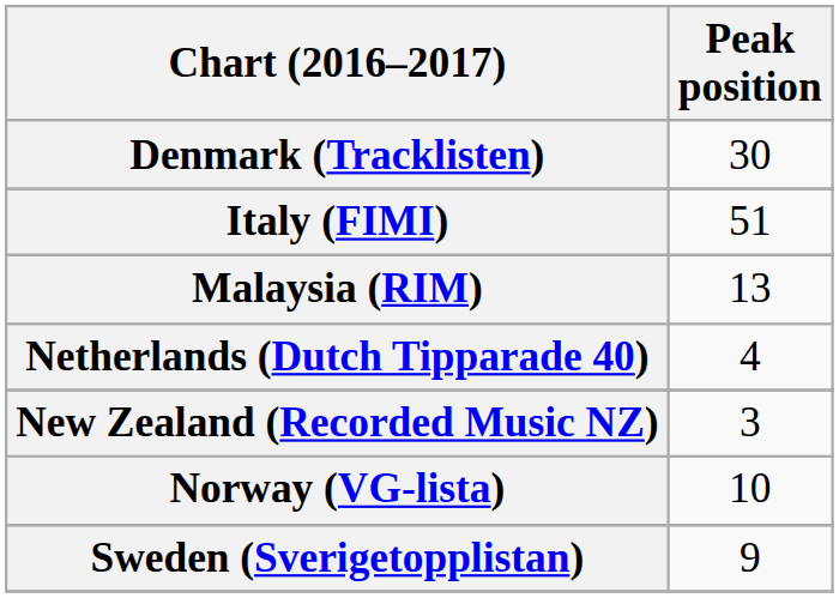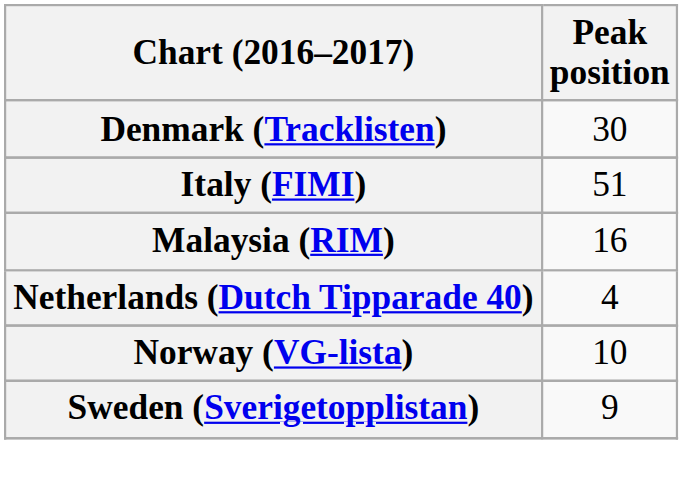 <table class="wikitable sortable plainrowheaders" style="text-align:center">
 <tr>
 <th scope="col">Chart (2016–2017)</th>
 <th scope="col">Peak<br>position</th>
 </tr>
 <tr>
 </tr>
 <tr>
 </tr>
 <tr>
 </tr>
 <tr>
 </tr>
 <tr>
 </tr>
 <tr>
 </tr>
 <tr>
 <th scope="row">Denmark (<a href='#'>Tracklisten</a>)</th>
 <td>30</td>
 </tr>
 <tr>
 </tr>
 <tr>
 </tr>
 <tr>
 </tr>
 <tr>
 <th scope="row">Italy (<a href='#'>FIMI</a>)</th>
 <td>51</td>
 </tr>
 <tr>
 </tr>
 <tr>
 <th scope="row">Malaysia (<a href='#'>RIM</a>)</th>
-<td>13</td>
+<td>16</td>
 </tr>
 <tr>
 <th scope="row">Netherlands (<a href='#'>Dutch Tipparade 40</a>)</th>
 <td>4</td>
 </tr>
 <tr>
-</tr>
-<tr>
-<th scope="row">New Zealand (<a href='#'>Recorded Music NZ</a>)</th>
-<td>3</td>
 </tr>
 <tr>
 <th scope="row">Norway (<a href='#'>VG-lista</a>)</th>
 <td>10</td>
 </tr>
 <tr>
 </tr>
 <tr>
 </tr>
 <tr>
 </tr>
 <tr>
 <th scope="row">Sweden (<a href='#'>Sverigetopplistan</a>)</th>
 <td>9</td>
 </tr>
 <tr>
 </tr>
 <tr>
 </tr>
 <tr>
 </tr>
 </table>
